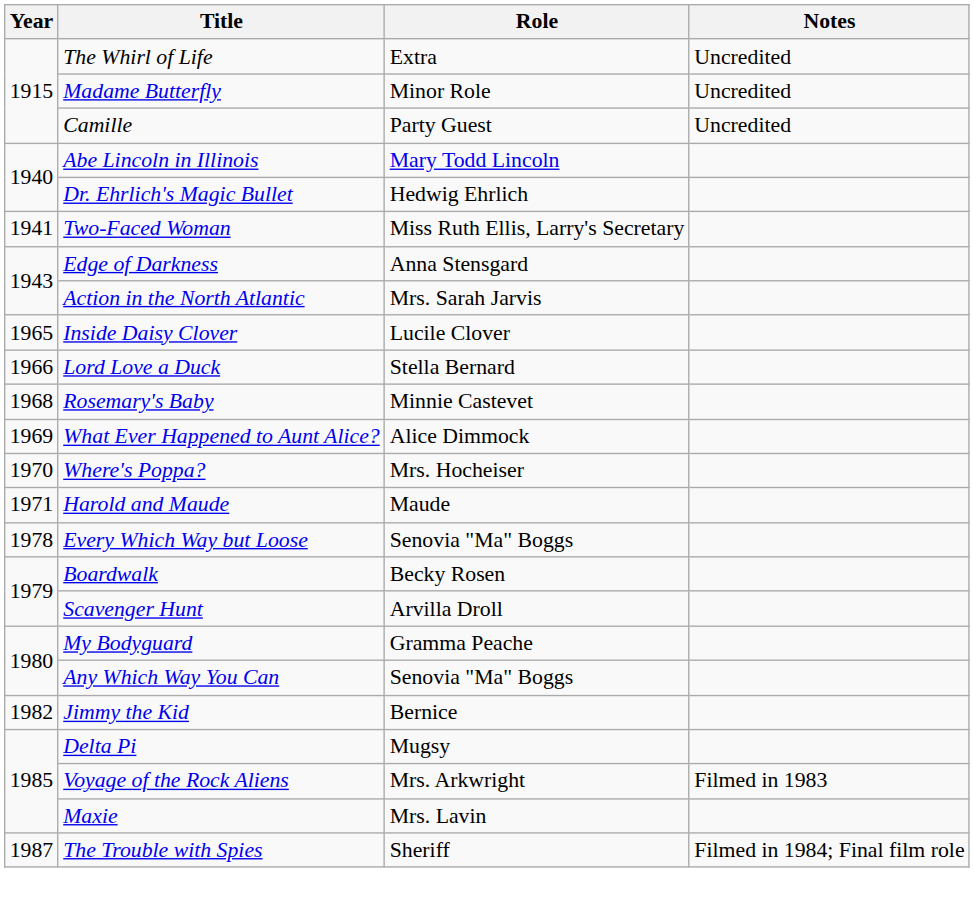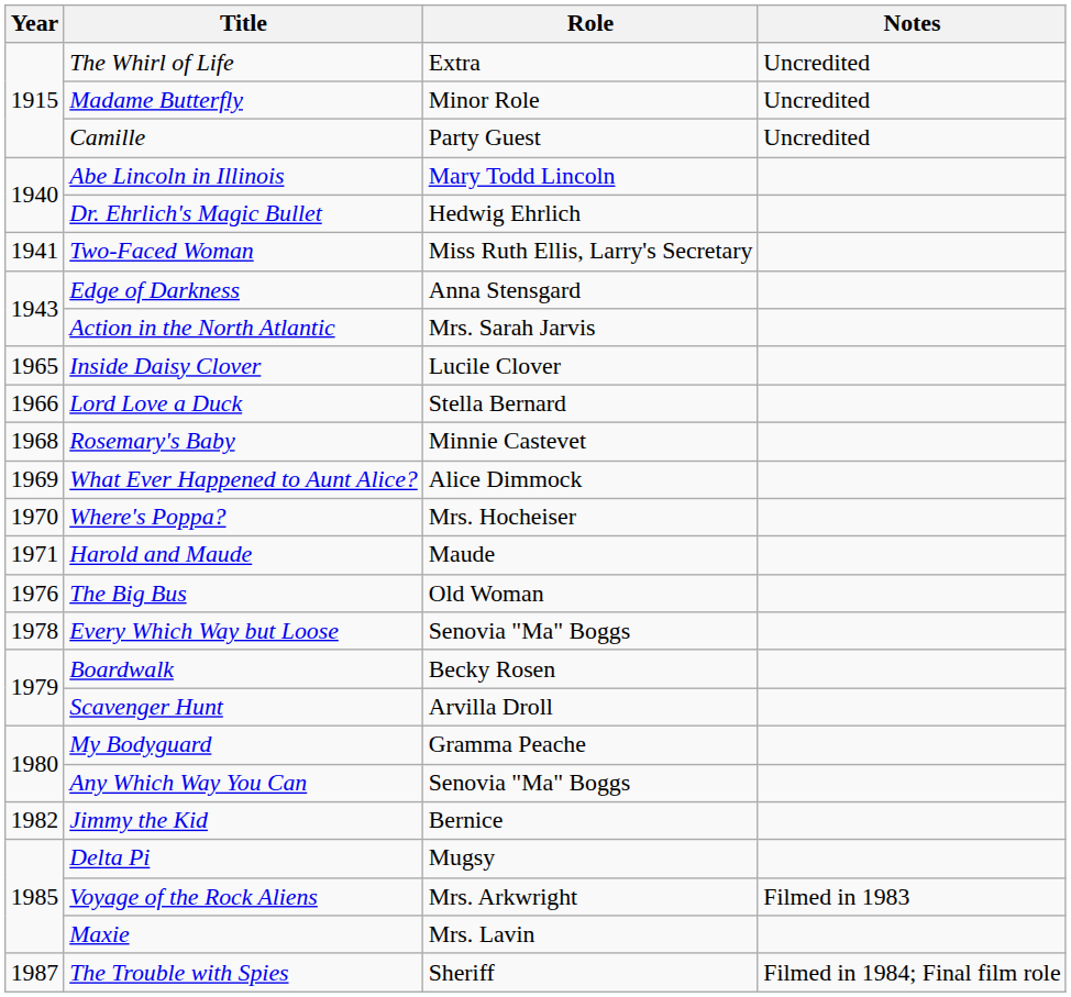 <table class="wikitable sortable">
 <tr>
 <th>Year</th>
 <th>Title</th>
 <th>Role</th>
 <th class=unsortable>Notes</th>
 </tr>
 <tr>
 <td rowspan=3>1915</td>
 <td><em>The Whirl of Life</em></td>
 <td>Extra</td>
 <td>Uncredited</td>
 </tr>
 <tr>
 <td><em><a href='#'>Madame Butterfly</a></em></td>
 <td>Minor Role</td>
 <td>Uncredited</td>
 </tr>
 <tr>
 <td><em>Camille</em></td>
 <td>Party Guest</td>
 <td>Uncredited</td>
 </tr>
 <tr>
 <td rowspan=2>1940</td>
 <td><em><a href='#'>Abe Lincoln in Illinois</a></em></td>
 <td><a href='#'>Mary Todd Lincoln</a></td>
 <td></td>
 </tr>
 <tr>
 <td><em><a href='#'>Dr. Ehrlich's Magic Bullet</a></em></td>
 <td>Hedwig Ehrlich</td>
 <td></td>
 </tr>
 <tr>
 <td>1941</td>
 <td><em><a href='#'>Two-Faced Woman</a></em></td>
 <td>Miss Ruth Ellis, Larry's Secretary</td>
 <td></td>
 </tr>
 <tr>
 <td rowspan=2>1943</td>
 <td><em><a href='#'>Edge of Darkness</a></em></td>
 <td>Anna Stensgard</td>
 <td></td>
 </tr>
 <tr>
 <td><em><a href='#'>Action in the North Atlantic</a></em></td>
 <td>Mrs. Sarah Jarvis</td>
 <td></td>
 </tr>
 <tr>
 <td>1965</td>
 <td><em><a href='#'>Inside Daisy Clover</a></em></td>
 <td>Lucile Clover</td>
 <td></td>
 </tr>
 <tr>
 <td>1966</td>
 <td><em><a href='#'>Lord Love a Duck</a></em></td>
 <td>Stella Bernard</td>
 <td></td>
 </tr>
 <tr>
 <td>1968</td>
 <td><em><a href='#'>Rosemary's Baby</a></em></td>
 <td>Minnie Castevet</td>
 <td></td>
 </tr>
 <tr>
 <td>1969</td>
 <td><em><a href='#'>What Ever Happened to Aunt Alice?</a></em></td>
 <td>Alice Dimmock</td>
 <td></td>
 </tr>
 <tr>
 <td>1970</td>
 <td><em><a href='#'>Where's Poppa?</a></em></td>
 <td>Mrs. Hocheiser</td>
 <td></td>
 </tr>
 <tr>
 <td>1971</td>
 <td><em><a href='#'>Harold and Maude</a></em></td>
 <td>Maude</td>
 <td></td>
 </tr>
 <tr>
+<td>1976</td>
+<td><em><a href='#'>The Big Bus</a></em></td>
+<td>Old Woman</td>
+<td></td>
+</tr>
+<tr>
 <td>1978</td>
 <td><em><a href='#'>Every Which Way but Loose</a></em></td>
 <td>Senovia "Ma" Boggs</td>
 <td></td>
 </tr>
 <tr>
 <td rowspan=2>1979</td>
 <td><em><a href='#'>Boardwalk</a></em></td>
 <td>Becky Rosen</td>
 <td></td>
 </tr>
 <tr>
 <td><em><a href='#'>Scavenger Hunt</a></em></td>
 <td>Arvilla Droll</td>
 <td></td>
 </tr>
 <tr>
 <td rowspan=2>1980</td>
 <td><em><a href='#'>My Bodyguard</a></em></td>
 <td>Gramma Peache</td>
 <td></td>
 </tr>
 <tr>
 <td><em><a href='#'>Any Which Way You Can</a></em></td>
 <td>Senovia "Ma" Boggs</td>
 <td></td>
 </tr>
 <tr>
 <td>1982</td>
 <td><em><a href='#'>Jimmy the Kid</a></em></td>
 <td>Bernice</td>
 <td></td>
 </tr>
 <tr>
 <td rowspan=3>1985</td>
 <td><em><a href='#'>Delta Pi</a></em></td>
 <td>Mugsy</td>
 <td></td>
 </tr>
 <tr>
 <td><em><a href='#'>Voyage of the Rock Aliens</a></em></td>
 <td>Mrs. Arkwright</td>
 <td>Filmed in 1983</td>
 </tr>
 <tr>
 <td><em><a href='#'>Maxie</a></em></td>
 <td>Mrs. Lavin</td>
 <td></td>
 </tr>
 <tr>
 <td>1987</td>
 <td><em><a href='#'>The Trouble with Spies</a></em></td>
 <td>Sheriff</td>
 <td>Filmed in 1984; Final film role</td>
 </tr>
 </table>
